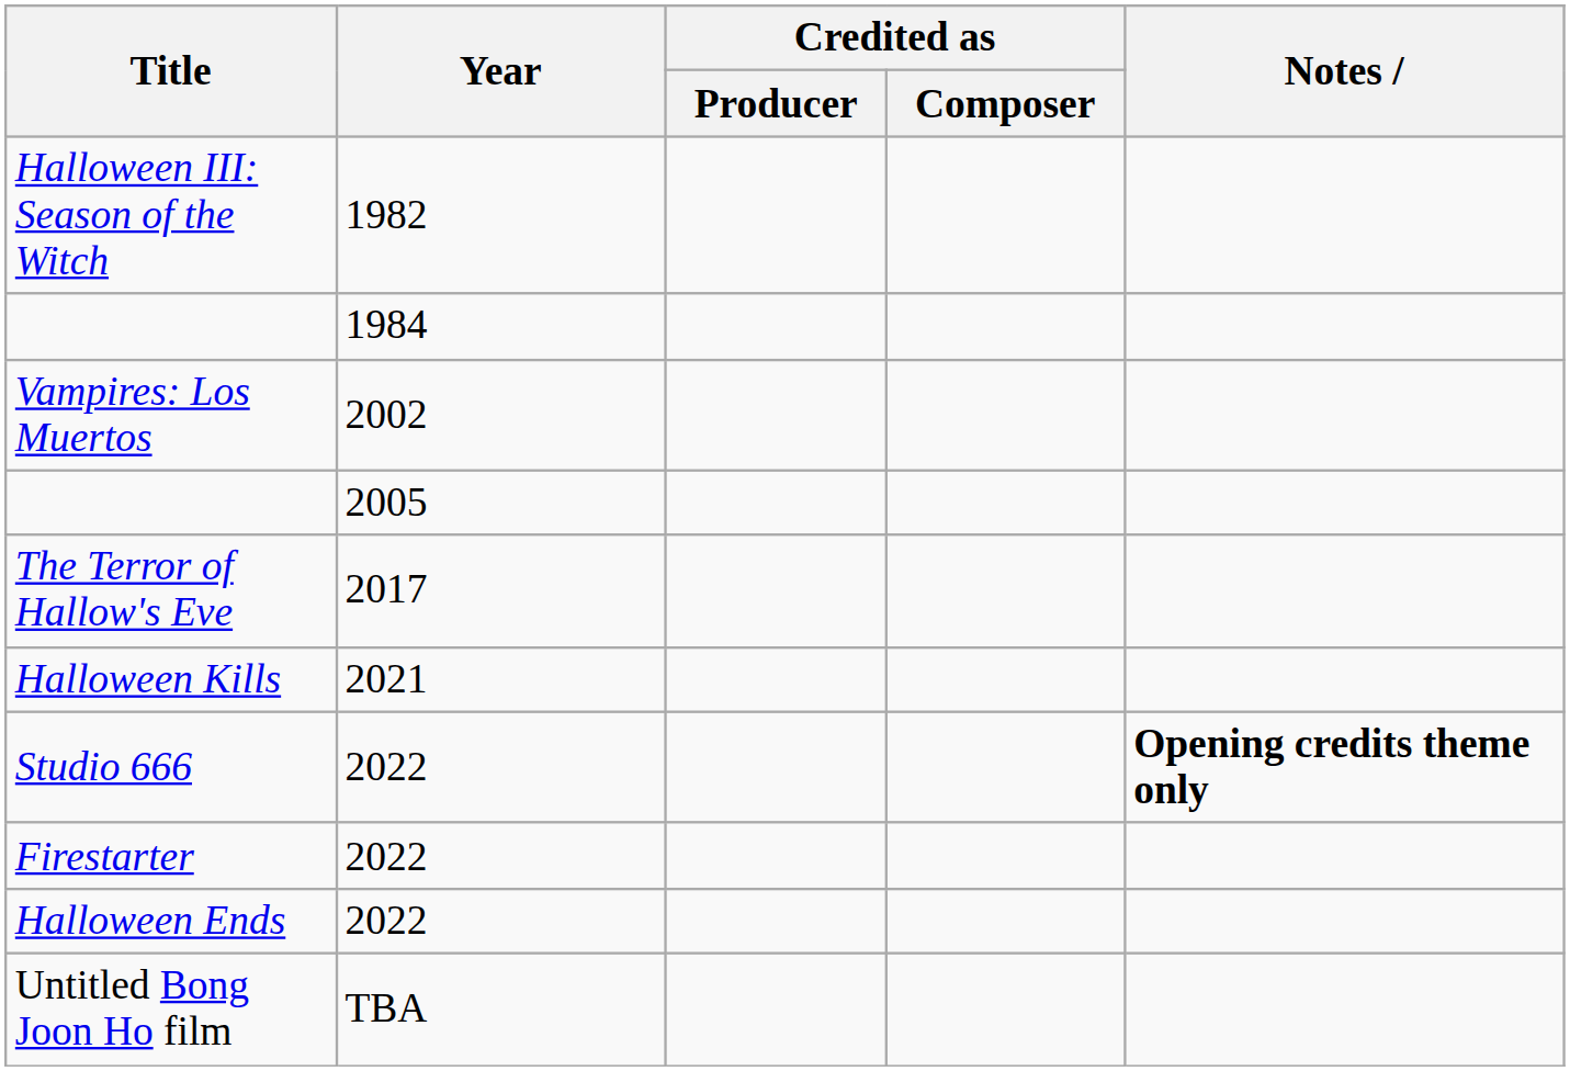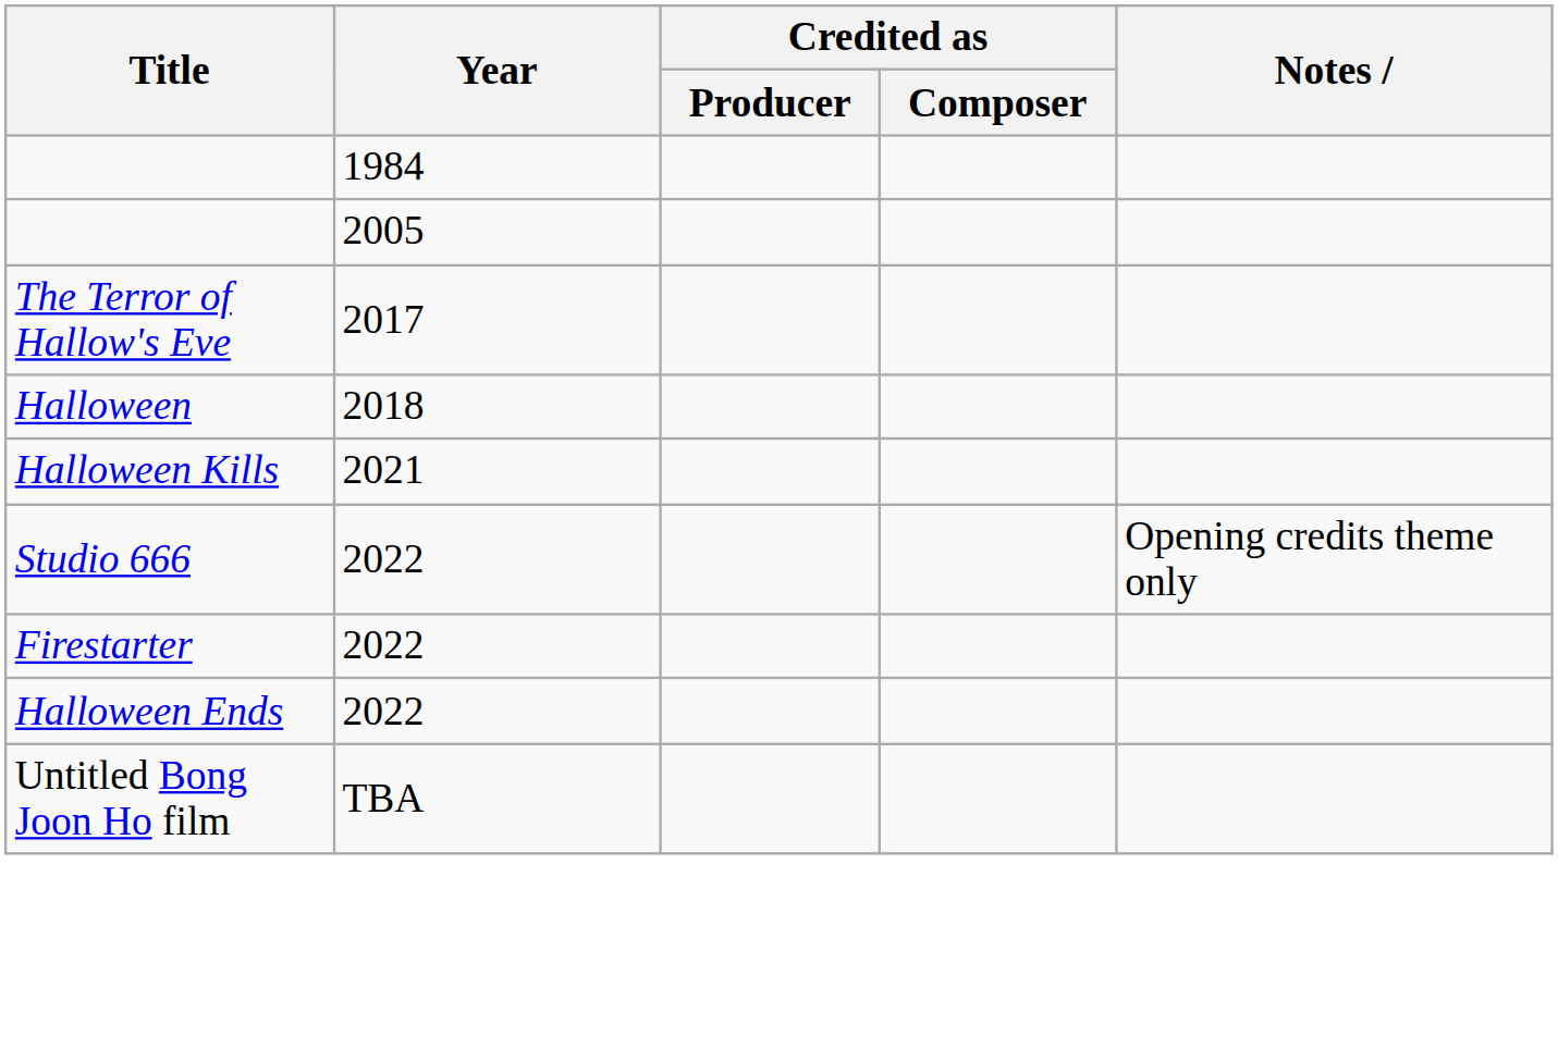 <table class="wikitable sortable sticky-header-multi"">
 <tr>
 <th width="15%" rowspan="2" scope="col">Title</th>
 <th width="15%" rowspan="2" scope="col">Year</th>
 <th colspan="2" scope="col">Credited as</th>
 <th width="20%" rowspan="2" scope="col" class="unsortable">Notes / </th>
 </tr>
 <tr>
 <th width=6%>Producer</th>
 <th width=6%>Composer</th>
 </tr>
 <tr>
-<td><em><a href='#'>Halloween III: Season of the Witch</a></em></td>
-<td>1982</td>
-<td></td>
-<td></td>
-<td style="text-align:center;"></td>
-</tr>
-<tr>
 <td></td>
 <td>1984</td>
-<td></td>
-<td></td>
-<td style="text-align:center;"></td>
-</tr>
-<tr>
-<td><em><a href='#'>Vampires: Los Muertos</a></em></td>
-<td>2002</td>
 <td></td>
 <td></td>
 <td style="text-align:center;"></td>
 </tr>
 <tr>
 <td></td>
 <td>2005</td>
 <td></td>
 <td></td>
 <td style="text-align:center;"></td>
 </tr>
 <tr>
 <td><em><a href='#'>The Terror of Hallow's Eve</a></em></td>
 <td>2017</td>
 <td></td>
 <td></td>
 <td style="text-align:center;"></td>
 </tr>
 <tr>
+<td><em><a href='#'>Halloween</a></em></td>
+<td>2018</td>
+<td></td>
+<td></td>
+<td style="text-align:center;"></td>
+</tr>
+<tr>
 <td><em><a href='#'>Halloween Kills</a></em></td>
 <td>2021</td>
 <td></td>
 <td></td>
 <td style="text-align:center;"></td>
 </tr>
 <tr>
 <td><em><a href='#'>Studio 666</a></em></td>
 <td>2022</td>
 <td></td>
 <td></td>
-<td><strong>Opening credits theme only</strong></td>
+<td>Opening credits theme only</td>
 </tr>
 <tr>
 <td><em><a href='#'>Firestarter</a></em></td>
 <td>2022</td>
 <td></td>
 <td></td>
 <td style="text-align:center;"></td>
 </tr>
 <tr>
 <td><em><a href='#'>Halloween Ends</a></em></td>
 <td>2022</td>
 <td></td>
 <td></td>
 <td style="text-align:center;"></td>
 </tr>
 <tr>
 <td>Untitled <a href='#'>Bong Joon Ho</a> film</td>
 <td>TBA</td>
 <td></td>
 <td></td>
 <td style="text-align:center;"></td>
 </tr>
 </table>
